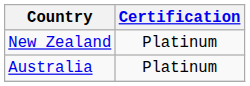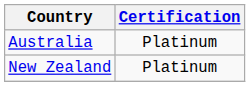 <table class="wikitable" border="1">
 <tr>
 <th scope="col">Country</th>
 <th scope="col"><a href='#'>Certification</a></th>
 </tr>
 <tr>
-<td><a href='#'>New Zealand</a></td>
+<td><a href='#'>Australia</a></td>
 <td style="text-align:center;">Platinum</td>
 </tr>
 <tr>
-<td><a href='#'>Australia</a></td>
+<td><a href='#'>New Zealand</a></td>
 <td style="text-align:center;">Platinum</td>
 </tr>
 <tr>
 </tr>
 </table>
